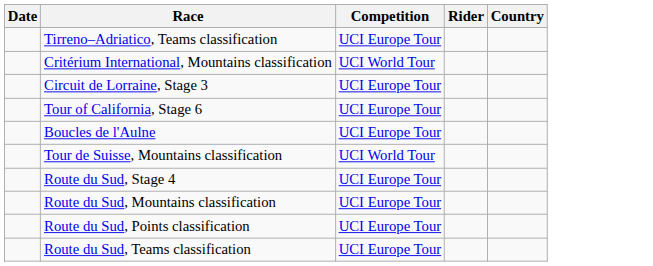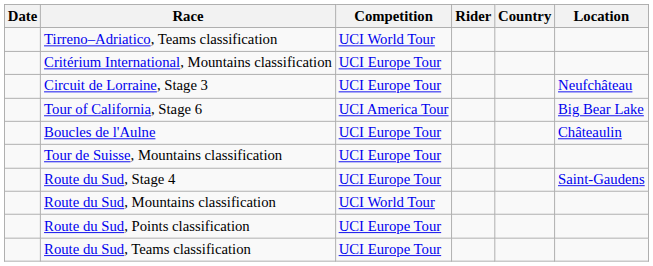 <table class="wikitable sortable">
 <tr>
 <th>Date</th>
 <th>Race</th>
 <th>Competition</th>
 <th>Rider</th>
 <th>Country</th>
+<th>Location</th>
 </tr>
 <tr>
 <td></td>
 <td><a href='#'>Tirreno–Adriatico</a>, Teams classification</td>
-<td><a href='#'>UCI Europe Tour</a></td>
+<td><a href='#'>UCI World Tour</a></td>
 <td align="center"></td>
+<td></td>
 <td></td>
 </tr>
 <tr>
 <td></td>
 <td><a href='#'>Critérium International</a>, Mountains classification</td>
-<td><a href='#'>UCI World Tour</a></td>
+<td><a href='#'>UCI Europe Tour</a></td>
+<td></td>
 <td></td>
 <td></td>
 </tr>
 <tr>
 <td></td>
 <td><a href='#'>Circuit de Lorraine</a>, Stage 3</td>
 <td><a href='#'>UCI Europe Tour</a></td>
 <td></td>
 <td></td>
+<td><a href='#'>Neufchâteau</a></td>
 </tr>
 <tr>
 <td></td>
 <td><a href='#'>Tour of California</a>, Stage 6</td>
-<td><a href='#'>UCI Europe Tour</a></td>
+<td><a href='#'>UCI America Tour</a></td>
 <td></td>
 <td></td>
+<td><a href='#'>Big Bear Lake</a></td>
 </tr>
 <tr>
 <td></td>
 <td><a href='#'>Boucles de l'Aulne</a></td>
 <td><a href='#'>UCI Europe Tour</a></td>
 <td></td>
 <td></td>
+<td><a href='#'>Châteaulin</a></td>
 </tr>
 <tr>
 <td></td>
 <td><a href='#'>Tour de Suisse</a>, Mountains classification</td>
-<td><a href='#'>UCI World Tour</a></td>
+<td><a href='#'>UCI Europe Tour</a></td>
+<td></td>
 <td></td>
 <td></td>
 </tr>
 <tr>
 <td></td>
 <td><a href='#'>Route du Sud</a>, Stage 4</td>
 <td><a href='#'>UCI Europe Tour</a></td>
 <td></td>
 <td></td>
+<td><a href='#'>Saint-Gaudens</a></td>
 </tr>
 <tr>
 <td></td>
 <td><a href='#'>Route du Sud</a>, Mountains classification</td>
-<td><a href='#'>UCI Europe Tour</a></td>
+<td><a href='#'>UCI World Tour</a></td>
+<td></td>
 <td></td>
 <td></td>
 </tr>
 <tr>
 <td></td>
 <td><a href='#'>Route du Sud</a>, Points classification</td>
 <td><a href='#'>UCI Europe Tour</a></td>
 <td></td>
 <td></td>
+<td></td>
 </tr>
 <tr>
 <td></td>
 <td><a href='#'>Route du Sud</a>, Teams classification</td>
 <td><a href='#'>UCI Europe Tour</a></td>
 <td align="center"></td>
 <td></td>
+<td></td>
 </tr>
 </table>
